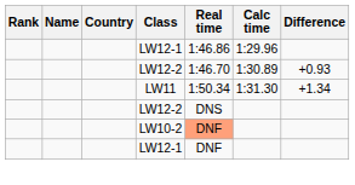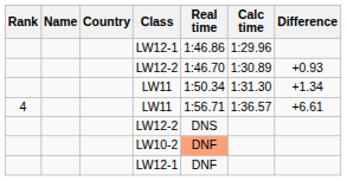 <table class="wikitable sortable" style="text-align:center">
 <tr>
 <th>Rank</th>
 <th>Name</th>
 <th>Country</th>
 <th>Class</th>
 <th>Real<br>time</th>
 <th>Calc<br>time</th>
 <th Class="unsortable">Difference</th>
 </tr>
 <tr>
 <td></td>
 <td align=left></td>
 <td align=left></td>
 <td>LW12-1</td>
 <td>1:46.86</td>
 <td>1:29.96</td>
 <td></td>
 </tr>
 <tr>
 <td></td>
 <td align=left></td>
 <td align=left></td>
 <td>LW12-2</td>
 <td>1:46.70</td>
 <td>1:30.89</td>
 <td>+0.93</td>
 </tr>
 <tr>
 <td></td>
 <td align=left></td>
 <td align=left></td>
 <td>LW11</td>
 <td>1:50.34</td>
 <td>1:31.30</td>
 <td>+1.34</td>
 </tr>
 <tr>
+<td>4</td>
+<td align=left></td>
+<td align=left></td>
+<td>LW11</td>
+<td>1:56.71</td>
+<td>1:36.57</td>
+<td>+6.61</td>
+</tr>
+<tr>
 <td></td>
 <td align=left></td>
 <td align=left></td>
 <td>LW12-2</td>
 <td>DNS</td>
 <td></td>
 <td></td>
 </tr>
 <tr>
 <td></td>
 <td align=left></td>
 <td align=left></td>
 <td>LW10-2</td>
 <td style="background: lightsalmon;">DNF</td>
 <td></td>
 <td></td>
 </tr>
 <tr>
 <td></td>
 <td align=left></td>
 <td align=left></td>
 <td>LW12-1</td>
 <td>DNF</td>
 <td></td>
 <td></td>
 </tr>
 </table>
